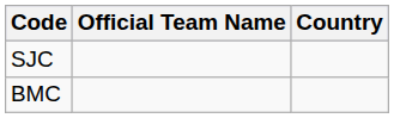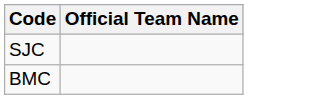 <table class="wikitable">
 <tr style="background:#ccccff;">
 <th>Code</th>
 <th>Official Team Name</th>
-<th>Country</th>
 </tr>
 <tr>
 <td>SJC</td>
-<td></td>
 <td></td>
 </tr>
 <tr>
 <td>BMC</td>
 <td></td>
-<td></td>
 </tr>
 </table>
